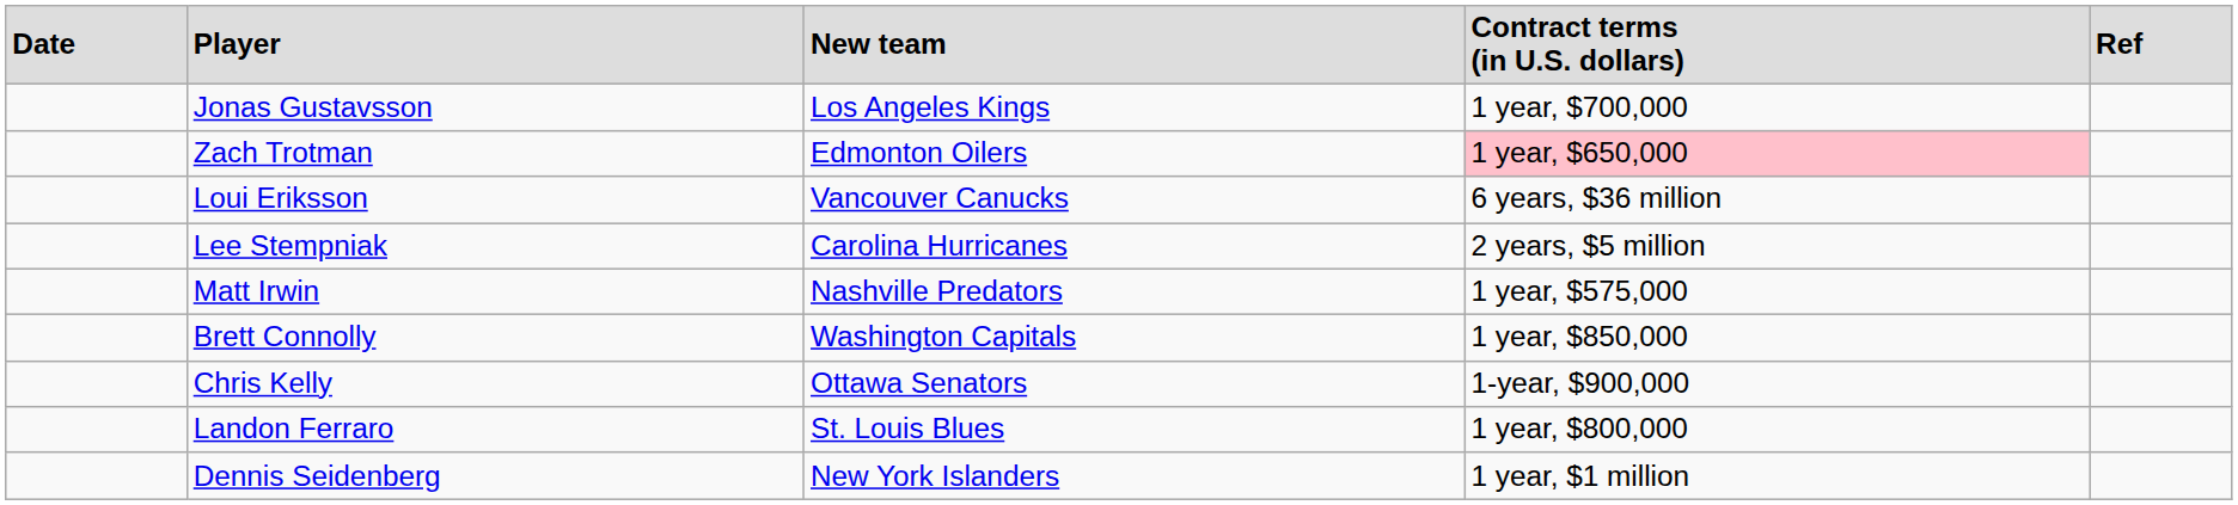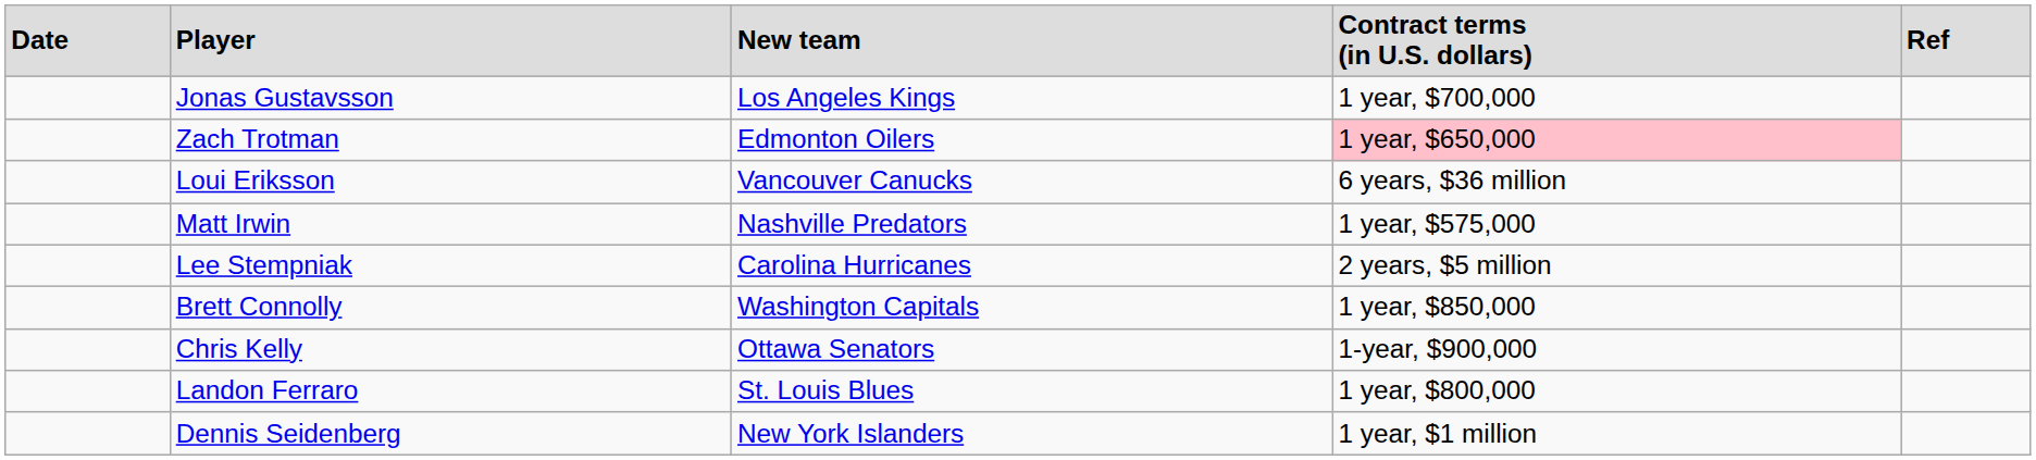 <table class="wikitable" width=97%>
 <tr style="background:#ddd;">
 <td><strong>Date</strong></td>
 <td><strong>Player</strong></td>
 <td><strong>New team</strong></td>
 <td><strong>Contract terms</strong><br><strong>(in U.S. dollars)</strong></td>
 <td><strong>Ref</strong></td>
 </tr>
 <tr>
 <td></td>
 <td><a href='#'>Jonas Gustavsson</a></td>
 <td><a href='#'>Los Angeles Kings</a></td>
 <td>1 year, $700,000</td>
 <td></td>
 </tr>
 <tr>
 <td></td>
 <td><a href='#'>Zach Trotman</a></td>
 <td><a href='#'>Edmonton Oilers</a></td>
 <td style="background: pink;">1 year, $650,000</td>
 <td></td>
 </tr>
 <tr>
 <td></td>
 <td><a href='#'>Loui Eriksson</a></td>
 <td><a href='#'>Vancouver Canucks</a></td>
 <td>6 years, $36 million</td>
 <td></td>
 </tr>
 <tr>
 <td></td>
-<td><a href='#'>Lee Stempniak</a></td>
-<td><a href='#'>Carolina Hurricanes</a></td>
-<td>2 years, $5 million</td>
+<td><a href='#'>Matt Irwin</a></td>
+<td><a href='#'>Nashville Predators</a></td>
+<td>1 year, $575,000</td>
 <td></td>
 </tr>
 <tr>
 <td></td>
-<td><a href='#'>Matt Irwin</a></td>
-<td><a href='#'>Nashville Predators</a></td>
-<td>1 year, $575,000</td>
+<td><a href='#'>Lee Stempniak</a></td>
+<td><a href='#'>Carolina Hurricanes</a></td>
+<td>2 years, $5 million</td>
 <td></td>
 </tr>
 <tr>
 <td></td>
 <td><a href='#'>Brett Connolly</a></td>
 <td><a href='#'>Washington Capitals</a></td>
 <td>1 year, $850,000</td>
 <td></td>
 </tr>
 <tr>
 <td></td>
 <td><a href='#'>Chris Kelly</a></td>
 <td><a href='#'>Ottawa Senators</a></td>
 <td>1-year, $900,000</td>
 <td></td>
 </tr>
 <tr>
 <td></td>
 <td><a href='#'>Landon Ferraro</a></td>
 <td><a href='#'>St. Louis Blues</a></td>
 <td>1 year, $800,000</td>
 <td></td>
 </tr>
 <tr>
 <td></td>
 <td><a href='#'>Dennis Seidenberg</a></td>
 <td><a href='#'>New York Islanders</a></td>
 <td>1 year, $1 million</td>
 <td></td>
 </tr>
 </table>
